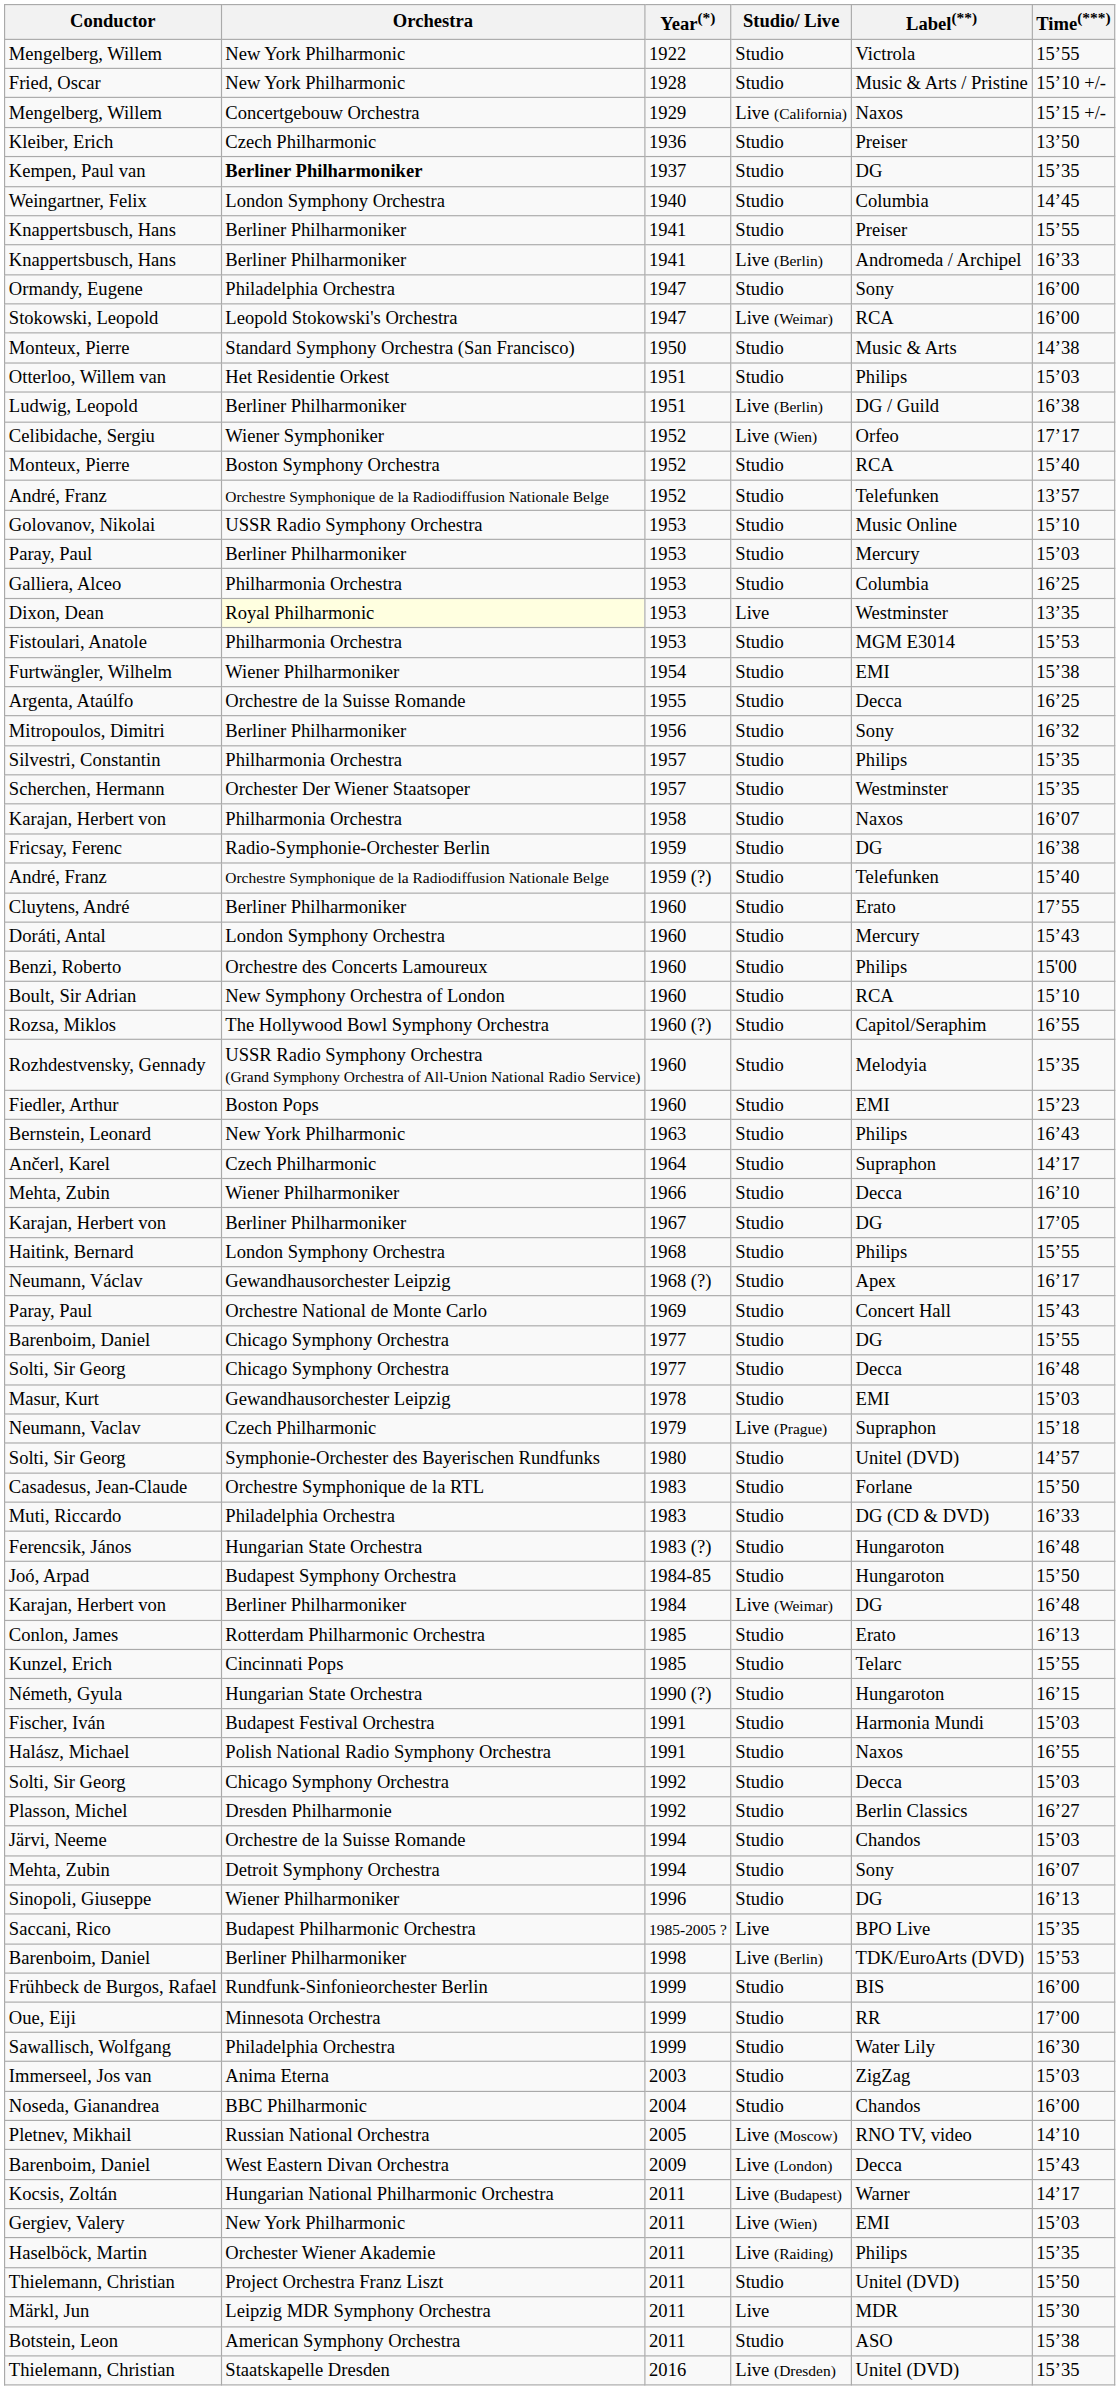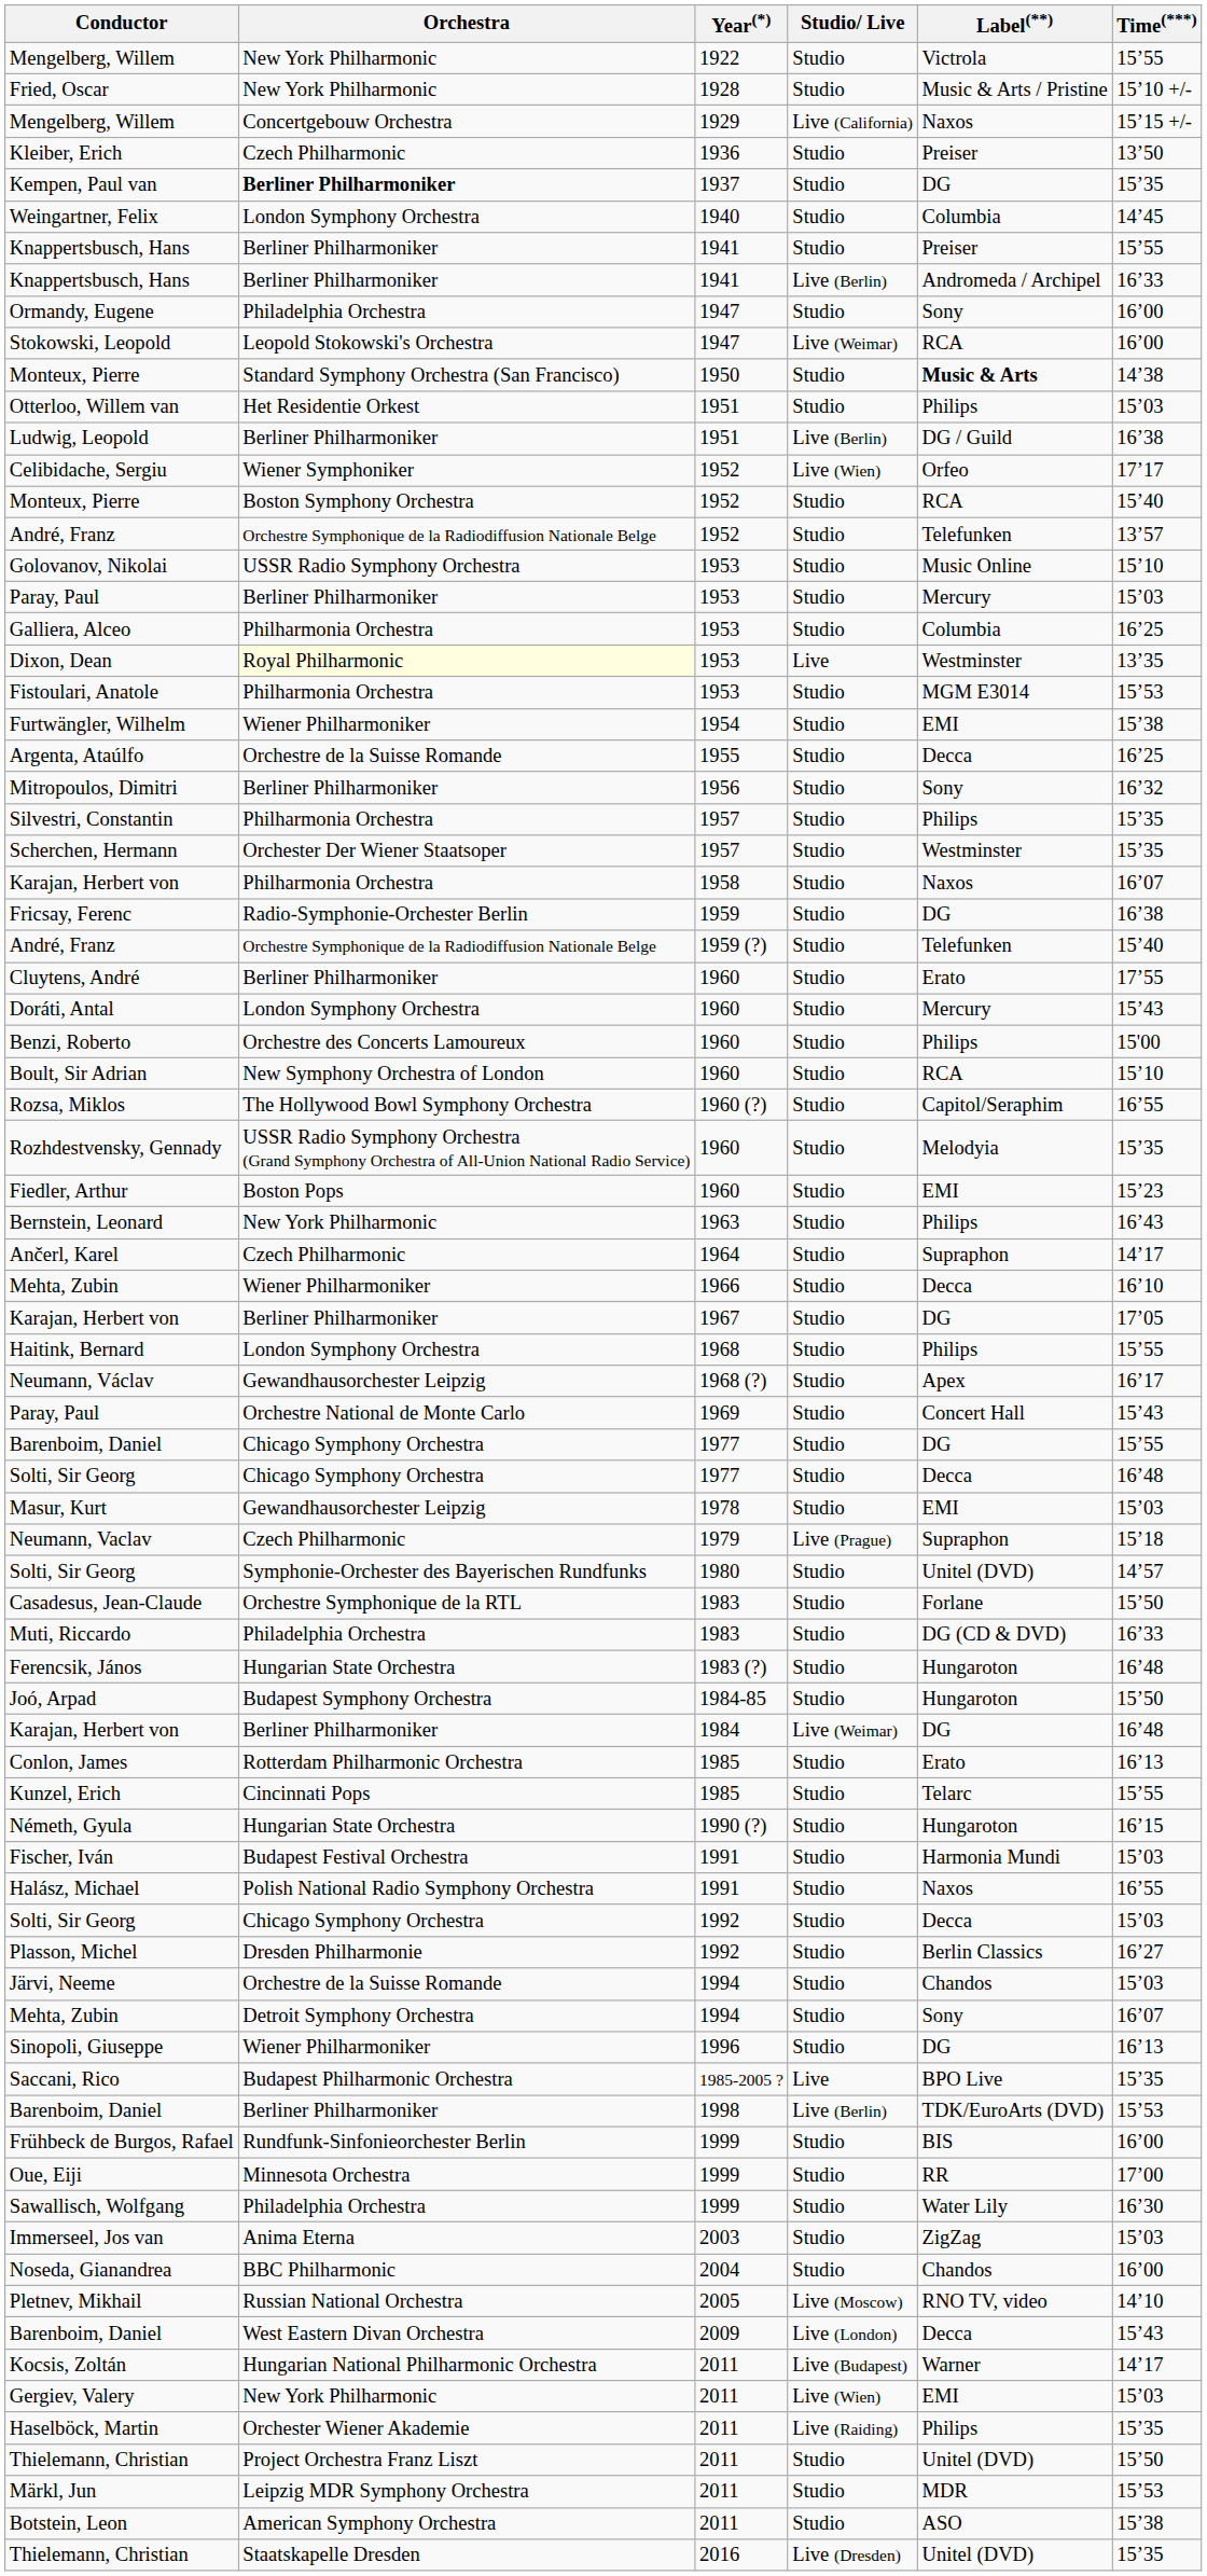 <table class="wikitable sortable">
 <tr>
 <th>Conductor</th>
 <th>Orchestra</th>
 <th>Year<sup>(*)</sup></th>
 <th class="unsortable">Studio/ Live</th>
 <th class="unsortable">Label<sup>(**)</sup></th>
 <th>Time<sup>(***)</sup></th>
 </tr>
 <tr>
 <td>Mengelberg, Willem</td>
 <td>New York Philharmonic</td>
 <td>1922</td>
 <td>Studio</td>
 <td>Victrola</td>
 <td>15’55</td>
 </tr>
 <tr>
 <td>Fried, Oscar</td>
 <td>New York Philharmonic</td>
 <td>1928</td>
 <td>Studio</td>
 <td>Music & Arts / Pristine</td>
 <td>15’10 +/-</td>
 </tr>
 <tr>
 <td>Mengelberg, Willem</td>
 <td>Concertgebouw Orchestra</td>
 <td>1929</td>
 <td>Live <small>(California)</small></td>
 <td>Naxos</td>
 <td>15’15 +/-</td>
 </tr>
 <tr>
 <td>Kleiber, Erich</td>
 <td>Czech Philharmonic</td>
 <td>1936</td>
 <td>Studio</td>
 <td>Preiser</td>
 <td>13’50</td>
 </tr>
 <tr>
 <td>Kempen, Paul van</td>
 <td><strong>Berliner Philharmoniker</strong></td>
 <td>1937</td>
 <td>Studio</td>
 <td>DG</td>
 <td>15’35</td>
 </tr>
 <tr>
 <td>Weingartner, Felix</td>
 <td>London Symphony Orchestra</td>
 <td>1940</td>
 <td>Studio</td>
 <td>Columbia</td>
 <td>14’45</td>
 </tr>
 <tr>
 <td>Knappertsbusch, Hans</td>
 <td>Berliner Philharmoniker</td>
 <td>1941</td>
 <td>Studio</td>
 <td>Preiser</td>
 <td>15’55</td>
 </tr>
 <tr>
 <td>Knappertsbusch, Hans</td>
 <td>Berliner Philharmoniker</td>
 <td>1941</td>
 <td>Live <small>(Berlin)</small></td>
 <td>Andromeda / Archipel</td>
 <td>16’33</td>
 </tr>
 <tr>
 <td>Ormandy, Eugene</td>
 <td>Philadelphia Orchestra</td>
 <td>1947</td>
 <td>Studio</td>
 <td>Sony</td>
 <td>16’00</td>
 </tr>
 <tr>
 <td>Stokowski, Leopold</td>
 <td>Leopold Stokowski's Orchestra</td>
 <td>1947</td>
 <td>Live <small>(Weimar)</small></td>
 <td>RCA</td>
 <td>16’00</td>
 </tr>
 <tr>
 <td>Monteux, Pierre</td>
 <td>Standard Symphony Orchestra (San Francisco)</td>
 <td>1950</td>
 <td>Studio</td>
-<td>Music & Arts</td>
+<td><strong>Music & Arts</strong></td>
 <td>14’38</td>
 </tr>
 <tr>
 <td>Otterloo, Willem van</td>
 <td>Het Residentie Orkest</td>
 <td>1951</td>
 <td>Studio</td>
 <td>Philips</td>
 <td>15’03</td>
 </tr>
 <tr>
 <td>Ludwig, Leopold</td>
 <td>Berliner Philharmoniker</td>
 <td>1951</td>
 <td>Live <small>(Berlin)</small></td>
 <td>DG / Guild</td>
 <td>16’38</td>
 </tr>
 <tr>
 <td>Celibidache, Sergiu</td>
 <td>Wiener Symphoniker</td>
 <td>1952</td>
 <td>Live <small>(Wien)</small></td>
 <td>Orfeo</td>
 <td>17’17</td>
 </tr>
 <tr>
 <td>Monteux, Pierre</td>
 <td>Boston Symphony Orchestra</td>
 <td>1952</td>
 <td>Studio</td>
 <td>RCA</td>
 <td>15’40</td>
 </tr>
 <tr>
 <td>André, Franz</td>
 <td><small>Orchestre Symphonique de la Radiodiffusion Nationale Belge</small></td>
 <td>1952</td>
 <td>Studio</td>
 <td>Telefunken</td>
 <td>13’57</td>
 </tr>
 <tr>
 <td>Golovanov, Nikolai</td>
 <td>USSR Radio Symphony Orchestra</td>
 <td>1953</td>
 <td>Studio</td>
 <td>Music Online</td>
 <td>15’10</td>
 </tr>
 <tr>
 <td>Paray, Paul</td>
 <td>Berliner Philharmoniker</td>
 <td>1953</td>
 <td>Studio</td>
 <td>Mercury</td>
 <td>15’03</td>
 </tr>
 <tr>
 <td>Galliera, Alceo</td>
 <td>Philharmonia Orchestra</td>
 <td>1953</td>
 <td>Studio</td>
 <td>Columbia</td>
 <td>16’25</td>
 </tr>
 <tr>
 <td>Dixon, Dean</td>
 <td style="background: lightyellow;">Royal Philharmonic</td>
 <td>1953</td>
 <td>Live</td>
 <td>Westminster</td>
 <td>13’35</td>
 </tr>
 <tr>
 <td>Fistoulari, Anatole</td>
 <td>Philharmonia Orchestra</td>
 <td>1953</td>
 <td>Studio</td>
 <td>MGM E3014</td>
 <td>15’53</td>
 </tr>
 <tr>
 <td>Furtwängler, Wilhelm</td>
 <td>Wiener Philharmoniker</td>
 <td>1954</td>
 <td>Studio</td>
 <td>EMI</td>
 <td>15’38</td>
 </tr>
 <tr>
 <td>Argenta, Ataúlfo</td>
 <td>Orchestre de la Suisse Romande</td>
 <td>1955</td>
 <td>Studio</td>
 <td>Decca</td>
 <td>16’25</td>
 </tr>
 <tr>
 <td>Mitropoulos, Dimitri</td>
 <td>Berliner Philharmoniker</td>
 <td>1956</td>
 <td>Studio</td>
 <td>Sony</td>
 <td>16’32</td>
 </tr>
 <tr>
 <td>Silvestri, Constantin</td>
 <td>Philharmonia Orchestra</td>
 <td>1957</td>
 <td>Studio</td>
 <td>Philips</td>
 <td>15’35</td>
 </tr>
 <tr>
 <td>Scherchen, Hermann</td>
 <td>Orchester Der Wiener Staatsoper</td>
 <td>1957</td>
 <td>Studio</td>
 <td>Westminster</td>
 <td>15’35</td>
 </tr>
 <tr>
 <td>Karajan, Herbert von</td>
 <td>Philharmonia Orchestra</td>
 <td>1958</td>
 <td>Studio</td>
 <td>Naxos</td>
 <td>16’07</td>
 </tr>
 <tr>
 <td>Fricsay, Ferenc</td>
 <td>Radio-Symphonie-Orchester Berlin</td>
 <td>1959</td>
 <td>Studio</td>
 <td>DG</td>
 <td>16’38</td>
 </tr>
 <tr>
 <td>André, Franz</td>
 <td><small>Orchestre Symphonique de la Radiodiffusion Nationale Belge</small></td>
 <td>1959 (?)</td>
 <td>Studio</td>
 <td>Telefunken</td>
 <td>15’40</td>
 </tr>
 <tr>
 <td>Cluytens, André</td>
 <td>Berliner Philharmoniker</td>
 <td>1960</td>
 <td>Studio</td>
 <td>Erato</td>
 <td>17’55</td>
 </tr>
 <tr>
 <td>Doráti, Antal</td>
 <td>London Symphony Orchestra</td>
 <td>1960</td>
 <td>Studio</td>
 <td>Mercury</td>
 <td>15’43</td>
 </tr>
 <tr>
 <td>Benzi, Roberto</td>
 <td>Orchestre des Concerts Lamoureux</td>
 <td>1960</td>
 <td>Studio</td>
 <td>Philips</td>
 <td>15'00</td>
 </tr>
 <tr>
 <td>Boult, Sir Adrian</td>
 <td>New Symphony Orchestra of London</td>
 <td>1960</td>
 <td>Studio</td>
 <td>RCA</td>
 <td>15’10</td>
 </tr>
 <tr>
 <td>Rozsa, Miklos</td>
 <td>The Hollywood Bowl Symphony Orchestra</td>
 <td>1960 (?)</td>
 <td>Studio</td>
 <td>Capitol/Seraphim</td>
 <td>16’55</td>
 </tr>
 <tr>
 <td>Rozhdestvensky, Gennady</td>
 <td>USSR Radio Symphony Orchestra<br><small>(Grand Symphony Orchestra of All-Union National Radio Service)</small></td>
 <td>1960</td>
 <td>Studio</td>
 <td>Melodyia</td>
 <td>15’35</td>
 </tr>
 <tr>
 <td>Fiedler, Arthur</td>
 <td>Boston Pops</td>
 <td>1960</td>
 <td>Studio</td>
 <td>EMI</td>
 <td>15’23</td>
 </tr>
 <tr>
 <td>Bernstein, Leonard</td>
 <td>New York Philharmonic</td>
 <td>1963</td>
 <td>Studio</td>
 <td>Philips</td>
 <td>16’43</td>
 </tr>
 <tr>
 <td>Ančerl, Karel</td>
 <td>Czech Philharmonic</td>
 <td>1964</td>
 <td>Studio</td>
 <td>Supraphon</td>
 <td>14’17</td>
 </tr>
 <tr>
 <td>Mehta, Zubin</td>
 <td>Wiener Philharmoniker</td>
 <td>1966</td>
 <td>Studio</td>
 <td>Decca</td>
 <td>16’10</td>
 </tr>
 <tr>
 <td>Karajan, Herbert von</td>
 <td>Berliner Philharmoniker</td>
 <td>1967</td>
 <td>Studio</td>
 <td>DG</td>
 <td>17’05</td>
 </tr>
 <tr>
 <td>Haitink, Bernard</td>
 <td>London Symphony Orchestra</td>
 <td>1968</td>
 <td>Studio</td>
 <td>Philips</td>
 <td>15’55</td>
 </tr>
 <tr>
 <td>Neumann, Václav</td>
 <td>Gewandhausorchester Leipzig</td>
 <td>1968 (?)</td>
 <td>Studio</td>
 <td>Apex</td>
 <td>16’17</td>
 </tr>
 <tr>
 <td>Paray, Paul</td>
 <td>Orchestre National de Monte Carlo</td>
 <td>1969</td>
 <td>Studio</td>
 <td>Concert Hall</td>
 <td>15’43</td>
 </tr>
 <tr>
 <td>Barenboim, Daniel</td>
 <td>Chicago Symphony Orchestra</td>
 <td>1977</td>
 <td>Studio</td>
 <td>DG</td>
 <td>15’55</td>
 </tr>
 <tr>
 <td>Solti, Sir Georg</td>
 <td>Chicago Symphony Orchestra</td>
 <td>1977</td>
 <td>Studio</td>
 <td>Decca</td>
 <td>16’48</td>
 </tr>
 <tr>
 <td>Masur, Kurt</td>
 <td>Gewandhausorchester Leipzig</td>
 <td>1978</td>
 <td>Studio</td>
 <td>EMI</td>
 <td>15’03</td>
 </tr>
 <tr>
 <td>Neumann, Vaclav</td>
 <td>Czech Philharmonic</td>
 <td>1979</td>
 <td>Live <small>(Prague)</small></td>
 <td>Supraphon</td>
 <td>15’18</td>
 </tr>
 <tr>
 <td>Solti, Sir Georg</td>
 <td>Symphonie-Orchester des Bayerischen Rundfunks</td>
 <td>1980</td>
 <td>Studio</td>
 <td>Unitel (DVD)</td>
 <td>14’57</td>
 </tr>
 <tr>
 <td>Casadesus, Jean-Claude</td>
 <td>Orchestre Symphonique de la RTL</td>
 <td>1983</td>
 <td>Studio</td>
 <td>Forlane</td>
 <td>15’50</td>
 </tr>
 <tr>
 <td>Muti, Riccardo</td>
 <td>Philadelphia Orchestra</td>
 <td>1983</td>
 <td>Studio</td>
 <td>DG (CD & DVD)</td>
 <td>16’33</td>
 </tr>
 <tr>
 <td>Ferencsik, János</td>
 <td>Hungarian State Orchestra</td>
 <td>1983 (?)</td>
 <td>Studio</td>
 <td>Hungaroton</td>
 <td>16’48</td>
 </tr>
 <tr>
 <td>Joó, Arpad</td>
 <td>Budapest Symphony Orchestra</td>
 <td>1984-85</td>
 <td>Studio</td>
 <td>Hungaroton</td>
 <td>15’50</td>
 </tr>
 <tr>
 <td>Karajan, Herbert von</td>
 <td>Berliner Philharmoniker</td>
 <td>1984</td>
 <td>Live <small>(Weimar)</small></td>
 <td>DG</td>
 <td>16’48</td>
 </tr>
 <tr>
 <td>Conlon, James</td>
 <td>Rotterdam Philharmonic Orchestra</td>
 <td>1985</td>
 <td>Studio</td>
 <td>Erato</td>
 <td>16’13</td>
 </tr>
 <tr>
 <td>Kunzel, Erich</td>
 <td>Cincinnati Pops</td>
 <td>1985</td>
 <td>Studio</td>
 <td>Telarc</td>
 <td>15’55</td>
 </tr>
 <tr>
 <td>Németh, Gyula</td>
 <td>Hungarian State Orchestra</td>
 <td>1990 (?)</td>
 <td>Studio</td>
 <td>Hungaroton</td>
 <td>16’15</td>
 </tr>
 <tr>
 <td>Fischer, Iván</td>
 <td>Budapest Festival Orchestra</td>
 <td>1991</td>
 <td>Studio</td>
 <td>Harmonia Mundi</td>
 <td>15’03</td>
 </tr>
 <tr>
 <td>Halász, Michael</td>
 <td>Polish National Radio Symphony Orchestra</td>
 <td>1991</td>
 <td>Studio</td>
 <td>Naxos</td>
 <td>16’55</td>
 </tr>
 <tr>
 <td>Solti, Sir Georg</td>
 <td>Chicago Symphony Orchestra</td>
 <td>1992</td>
 <td>Studio</td>
 <td>Decca</td>
 <td>15’03</td>
 </tr>
 <tr>
 <td>Plasson, Michel</td>
 <td>Dresden Philharmonie</td>
 <td>1992</td>
 <td>Studio</td>
 <td>Berlin Classics</td>
 <td>16’27</td>
 </tr>
 <tr>
 <td>Järvi, Neeme</td>
 <td>Orchestre de la Suisse Romande</td>
 <td>1994</td>
 <td>Studio</td>
 <td>Chandos</td>
 <td>15’03</td>
 </tr>
 <tr>
 <td>Mehta, Zubin</td>
 <td>Detroit Symphony Orchestra</td>
 <td>1994</td>
 <td>Studio</td>
 <td>Sony</td>
 <td>16’07</td>
 </tr>
 <tr>
 <td>Sinopoli, Giuseppe</td>
 <td>Wiener Philharmoniker</td>
 <td>1996</td>
 <td>Studio</td>
 <td>DG</td>
 <td>16’13</td>
 </tr>
 <tr>
 <td>Saccani, Rico</td>
 <td>Budapest Philharmonic Orchestra</td>
 <td><small>1985-2005 ?</small></td>
 <td>Live</td>
 <td>BPO Live</td>
 <td>15’35</td>
 </tr>
 <tr>
 <td>Barenboim, Daniel</td>
 <td>Berliner Philharmoniker</td>
 <td>1998</td>
 <td>Live <small>(Berlin)</small></td>
 <td>TDK/EuroArts (DVD)</td>
 <td>15’53</td>
 </tr>
 <tr>
 <td>Frühbeck de Burgos, Rafael</td>
 <td>Rundfunk-Sinfonieorchester Berlin</td>
 <td>1999</td>
 <td>Studio</td>
 <td>BIS</td>
 <td>16’00</td>
 </tr>
 <tr>
 <td>Oue, Eiji</td>
 <td>Minnesota Orchestra</td>
 <td>1999</td>
 <td>Studio</td>
 <td>RR</td>
 <td>17’00</td>
 </tr>
 <tr>
 <td>Sawallisch, Wolfgang</td>
 <td>Philadelphia Orchestra</td>
 <td>1999</td>
 <td>Studio</td>
 <td>Water Lily</td>
 <td>16’30</td>
 </tr>
 <tr>
 <td>Immerseel, Jos van</td>
 <td>Anima Eterna</td>
 <td>2003</td>
 <td>Studio</td>
 <td>ZigZag</td>
 <td>15’03</td>
 </tr>
 <tr>
 <td>Noseda, Gianandrea</td>
 <td>BBC Philharmonic</td>
 <td>2004</td>
 <td>Studio</td>
 <td>Chandos</td>
 <td>16’00</td>
 </tr>
 <tr>
 <td>Pletnev, Mikhail</td>
 <td>Russian National Orchestra</td>
 <td>2005</td>
 <td>Live <small>(Moscow)</small></td>
 <td>RNO TV, video</td>
 <td>14’10</td>
 </tr>
 <tr>
 <td>Barenboim, Daniel</td>
 <td>West Eastern Divan Orchestra</td>
 <td>2009</td>
 <td>Live <small>(London)</small></td>
 <td>Decca</td>
 <td>15’43</td>
 </tr>
 <tr>
 <td>Kocsis, Zoltán</td>
 <td>Hungarian National Philharmonic Orchestra</td>
 <td>2011</td>
 <td>Live <small>(Budapest)</small></td>
 <td>Warner</td>
 <td>14’17</td>
 </tr>
 <tr>
 <td>Gergiev, Valery</td>
 <td>New York Philharmonic</td>
 <td>2011</td>
 <td>Live <small>(Wien)</small></td>
 <td>EMI</td>
 <td>15’03</td>
 </tr>
 <tr>
 <td>Haselböck, Martin</td>
 <td>Orchester Wiener Akademie</td>
 <td>2011</td>
 <td>Live <small>(Raiding)</small></td>
 <td>Philips</td>
 <td>15’35</td>
 </tr>
 <tr>
 <td>Thielemann, Christian</td>
 <td>Project Orchestra Franz Liszt</td>
 <td>2011</td>
 <td>Studio</td>
 <td>Unitel (DVD)</td>
 <td>15’50</td>
 </tr>
 <tr>
 <td>Märkl, Jun</td>
 <td>Leipzig MDR Symphony Orchestra</td>
 <td>2011</td>
-<td>Live</td>
+<td>Studio</td>
 <td>MDR</td>
-<td>15’30</td>
+<td>15’53</td>
 </tr>
 <tr>
 <td>Botstein, Leon</td>
 <td>American Symphony Orchestra</td>
 <td>2011</td>
 <td>Studio</td>
 <td>ASO</td>
 <td>15’38</td>
 </tr>
 <tr>
 <td>Thielemann, Christian</td>
 <td>Staatskapelle Dresden</td>
 <td>2016</td>
 <td>Live <small>(Dresden)</small></td>
 <td>Unitel (DVD)</td>
 <td>15’35</td>
 </tr>
 </table>
